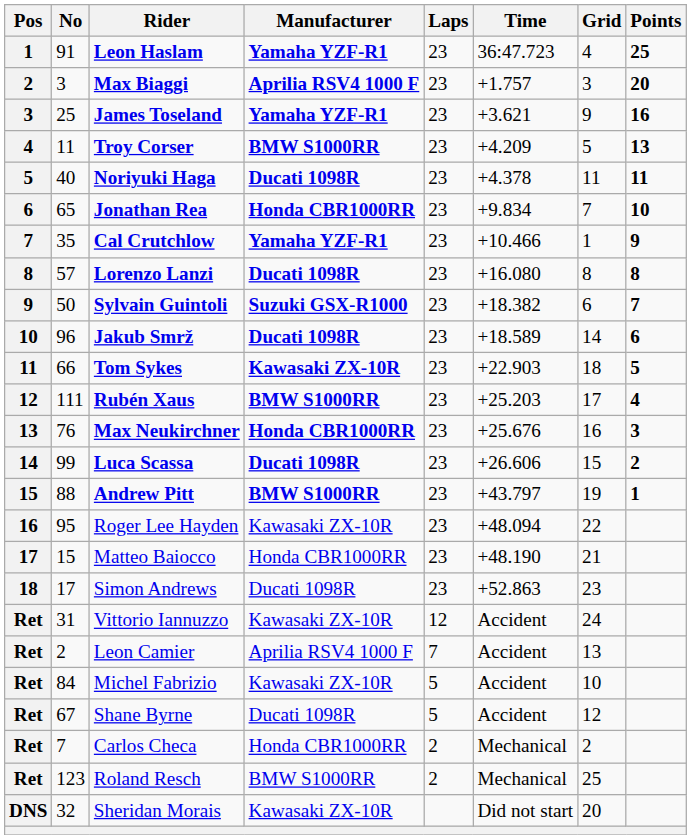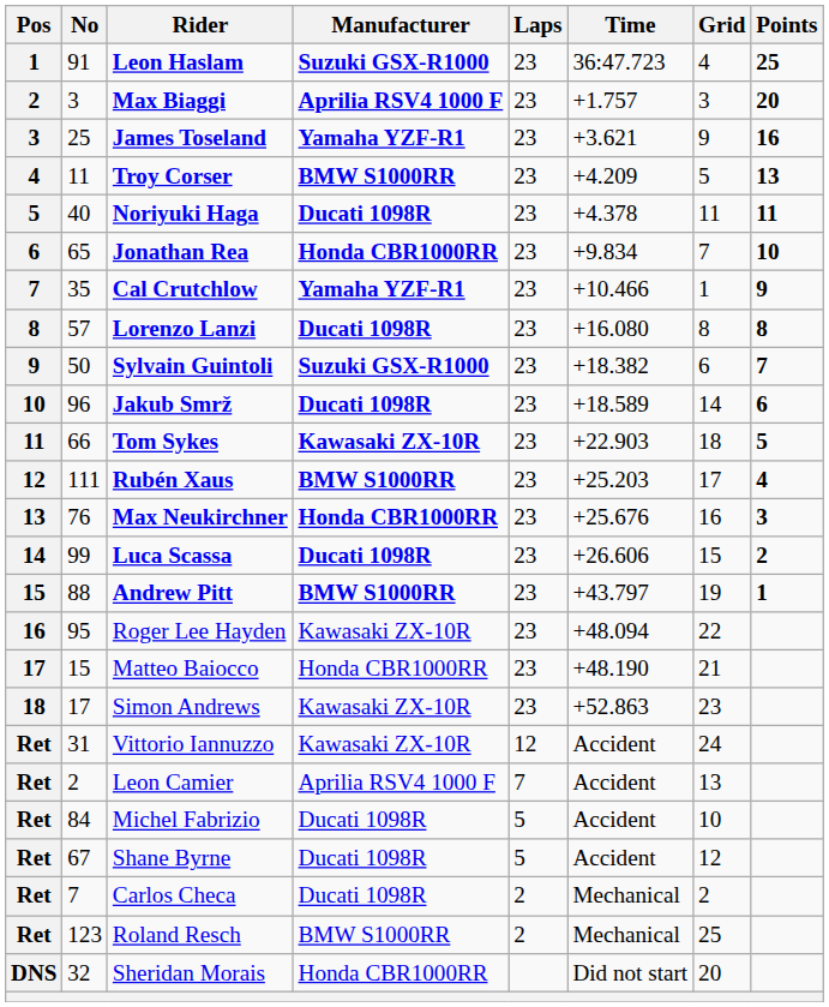 <table class="wikitable" style="font-size: 95%;">
 <tr>
 <th>Pos</th>
 <th>No</th>
 <th>Rider</th>
 <th>Manufacturer</th>
 <th>Laps</th>
 <th>Time</th>
 <th>Grid</th>
 <th>Points</th>
 </tr>
 <tr>
 <th>1</th>
 <td>91</td>
 <td> <strong><a href='#'>Leon Haslam</a></strong></td>
-<td><strong><a href='#'>Yamaha YZF-R1</a></strong></td>
+<td><strong><a href='#'>Suzuki GSX-R1000</a></strong></td>
 <td>23</td>
 <td>36:47.723</td>
 <td>4</td>
 <td><strong>25</strong></td>
 </tr>
 <tr>
 <th>2</th>
 <td>3</td>
 <td> <strong><a href='#'>Max Biaggi</a></strong></td>
 <td><strong><a href='#'>Aprilia RSV4 1000 F</a></strong></td>
 <td>23</td>
 <td>+1.757</td>
 <td>3</td>
 <td><strong>20</strong></td>
 </tr>
 <tr>
 <th>3</th>
 <td>25</td>
 <td> <strong><a href='#'>James Toseland</a></strong></td>
 <td><strong><a href='#'>Yamaha YZF-R1</a></strong></td>
 <td>23</td>
 <td>+3.621</td>
 <td>9</td>
 <td><strong>16</strong></td>
 </tr>
 <tr>
 <th>4</th>
 <td>11</td>
 <td> <strong><a href='#'>Troy Corser</a></strong></td>
 <td><strong><a href='#'>BMW S1000RR</a></strong></td>
 <td>23</td>
 <td>+4.209</td>
 <td>5</td>
 <td><strong>13</strong></td>
 </tr>
 <tr>
 <th>5</th>
 <td>40</td>
 <td> <strong><a href='#'>Noriyuki Haga</a></strong></td>
 <td><strong><a href='#'>Ducati 1098R</a></strong></td>
 <td>23</td>
 <td>+4.378</td>
 <td>11</td>
 <td><strong>11</strong></td>
 </tr>
 <tr>
 <th>6</th>
 <td>65</td>
 <td> <strong><a href='#'>Jonathan Rea</a></strong></td>
 <td><strong><a href='#'>Honda CBR1000RR</a></strong></td>
 <td>23</td>
 <td>+9.834</td>
 <td>7</td>
 <td><strong>10</strong></td>
 </tr>
 <tr>
 <th>7</th>
 <td>35</td>
 <td> <strong><a href='#'>Cal Crutchlow</a></strong></td>
 <td><strong><a href='#'>Yamaha YZF-R1</a></strong></td>
 <td>23</td>
 <td>+10.466</td>
 <td>1</td>
 <td><strong>9</strong></td>
 </tr>
 <tr>
 <th>8</th>
 <td>57</td>
 <td> <strong><a href='#'>Lorenzo Lanzi</a></strong></td>
 <td><strong><a href='#'>Ducati 1098R</a></strong></td>
 <td>23</td>
 <td>+16.080</td>
 <td>8</td>
 <td><strong>8</strong></td>
 </tr>
 <tr>
 <th>9</th>
 <td>50</td>
 <td> <strong><a href='#'>Sylvain Guintoli</a></strong></td>
 <td><strong><a href='#'>Suzuki GSX-R1000</a></strong></td>
 <td>23</td>
 <td>+18.382</td>
 <td>6</td>
 <td><strong>7</strong></td>
 </tr>
 <tr>
 <th>10</th>
 <td>96</td>
 <td> <strong><a href='#'>Jakub Smrž</a></strong></td>
 <td><strong><a href='#'>Ducati 1098R</a></strong></td>
 <td>23</td>
 <td>+18.589</td>
 <td>14</td>
 <td><strong>6</strong></td>
 </tr>
 <tr>
 <th>11</th>
 <td>66</td>
 <td> <strong><a href='#'>Tom Sykes</a></strong></td>
 <td><strong><a href='#'>Kawasaki ZX-10R</a></strong></td>
 <td>23</td>
 <td>+22.903</td>
 <td>18</td>
 <td><strong>5</strong></td>
 </tr>
 <tr>
 <th>12</th>
 <td>111</td>
 <td> <strong><a href='#'>Rubén Xaus</a></strong></td>
 <td><strong><a href='#'>BMW S1000RR</a></strong></td>
 <td>23</td>
 <td>+25.203</td>
 <td>17</td>
 <td><strong>4</strong></td>
 </tr>
 <tr>
 <th>13</th>
 <td>76</td>
 <td> <strong><a href='#'>Max Neukirchner</a></strong></td>
 <td><strong><a href='#'>Honda CBR1000RR</a></strong></td>
 <td>23</td>
 <td>+25.676</td>
 <td>16</td>
 <td><strong>3</strong></td>
 </tr>
 <tr>
 <th>14</th>
 <td>99</td>
 <td> <strong><a href='#'>Luca Scassa</a></strong></td>
 <td><strong><a href='#'>Ducati 1098R</a></strong></td>
 <td>23</td>
 <td>+26.606</td>
 <td>15</td>
 <td><strong>2</strong></td>
 </tr>
 <tr>
 <th>15</th>
 <td>88</td>
 <td> <strong><a href='#'>Andrew Pitt</a></strong></td>
 <td><strong><a href='#'>BMW S1000RR</a></strong></td>
 <td>23</td>
 <td>+43.797</td>
 <td>19</td>
 <td><strong>1</strong></td>
 </tr>
 <tr>
 <th>16</th>
 <td>95</td>
 <td> <a href='#'>Roger Lee Hayden</a></td>
 <td><a href='#'>Kawasaki ZX-10R</a></td>
 <td>23</td>
 <td>+48.094</td>
 <td>22</td>
 <td></td>
 </tr>
 <tr>
 <th>17</th>
 <td>15</td>
 <td> <a href='#'>Matteo Baiocco</a></td>
 <td><a href='#'>Honda CBR1000RR</a></td>
 <td>23</td>
 <td>+48.190</td>
 <td>21</td>
 <td></td>
 </tr>
 <tr>
 <th>18</th>
 <td>17</td>
 <td> <a href='#'>Simon Andrews</a></td>
-<td><a href='#'>Ducati 1098R</a></td>
+<td><a href='#'>Kawasaki ZX-10R</a></td>
 <td>23</td>
 <td>+52.863</td>
 <td>23</td>
 <td></td>
 </tr>
 <tr>
 <th>Ret</th>
 <td>31</td>
 <td> <a href='#'>Vittorio Iannuzzo</a></td>
 <td><a href='#'>Kawasaki ZX-10R</a></td>
 <td>12</td>
 <td>Accident</td>
 <td>24</td>
 <td></td>
 </tr>
 <tr>
 <th>Ret</th>
 <td>2</td>
 <td> <a href='#'>Leon Camier</a></td>
 <td><a href='#'>Aprilia RSV4 1000 F</a></td>
 <td>7</td>
 <td>Accident</td>
 <td>13</td>
 <td></td>
 </tr>
 <tr>
 <th>Ret</th>
 <td>84</td>
 <td> <a href='#'>Michel Fabrizio</a></td>
-<td><a href='#'>Kawasaki ZX-10R</a></td>
+<td><a href='#'>Ducati 1098R</a></td>
 <td>5</td>
 <td>Accident</td>
 <td>10</td>
 <td></td>
 </tr>
 <tr>
 <th>Ret</th>
 <td>67</td>
 <td> <a href='#'>Shane Byrne</a></td>
 <td><a href='#'>Ducati 1098R</a></td>
 <td>5</td>
 <td>Accident</td>
 <td>12</td>
 <td></td>
 </tr>
 <tr>
 <th>Ret</th>
 <td>7</td>
 <td> <a href='#'>Carlos Checa</a></td>
-<td><a href='#'>Honda CBR1000RR</a></td>
+<td><a href='#'>Ducati 1098R</a></td>
 <td>2</td>
 <td>Mechanical</td>
 <td>2</td>
 <td></td>
 </tr>
 <tr>
 <th>Ret</th>
 <td>123</td>
 <td> <a href='#'>Roland Resch</a></td>
 <td><a href='#'>BMW S1000RR</a></td>
 <td>2</td>
 <td>Mechanical</td>
 <td>25</td>
 <td></td>
 </tr>
 <tr>
 <th>DNS</th>
 <td>32</td>
 <td> <a href='#'>Sheridan Morais</a></td>
-<td><a href='#'>Kawasaki ZX-10R</a></td>
+<td><a href='#'>Honda CBR1000RR</a></td>
 <td></td>
 <td>Did not start</td>
 <td>20</td>
 <td></td>
 </tr>
 <tr>
 <th colspan=8></th>
 </tr>
 </table>
